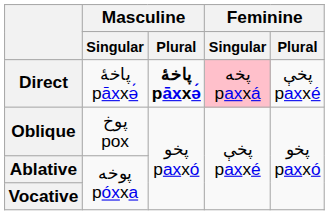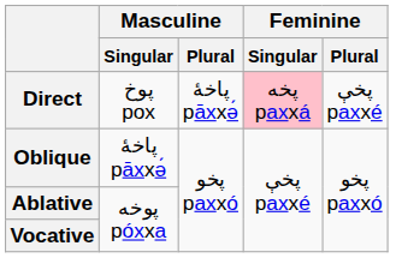 <table class="wikitable" style="text-align: center">
 <tr>
 <th rowspan="2"></th>
 <th colspan="2">Masculine</th>
 <th colspan="2">Feminine</th>
 </tr>
 <tr>
 <th style="border-right;"><small>Singular</small></th>
 <th style="border-left;"><small>Plural</small></th>
 <th style="border-right;"><small>Singular</small></th>
 <th style="border-left;"><small>Plural</small></th>
 </tr>
 <tr>
 <th>Direct</th>
+<td>پوخ<br>pox</td>
 <td>پاخۀ<br>p<a href='#'>āx</a>x<a href='#'>ə́</a></td>
-<td><strong>پاخۀ<br>p<a href='#'>āx</a>x<a href='#'>ə́</a></strong></td>
 <td style="background: pink;">پخه<br>p<a href='#'>ax</a>x<a href='#'>á</a></td>
 <td>پخې<br>p<a href='#'>ax</a>x<a href='#'>é</a></td>
 </tr>
 <tr>
 <th>Oblique</th>
-<td>پوخ<br>pox</td>
+<td>پاخۀ<br>p<a href='#'>āx</a>x<a href='#'>ə́</a></td>
 <td rowspan="3">پخو<br>p<a href='#'>ax</a>x<a href='#'>ó</a></td>
 <td rowspan="3">پخې<br>p<a href='#'>ax</a>x<a href='#'>é</a></td>
 <td rowspan="3">پخو<br>p<a href='#'>ax</a>x<a href='#'>ó</a></td>
 </tr>
 <tr>
 <th>Ablative</th>
 <td rowspan="2">پوخه<br>p<a href='#'>óx</a>x<a href='#'>a</a></td>
 </tr>
 <tr>
 <th>Vocative</th>
 </tr>
 </table>
